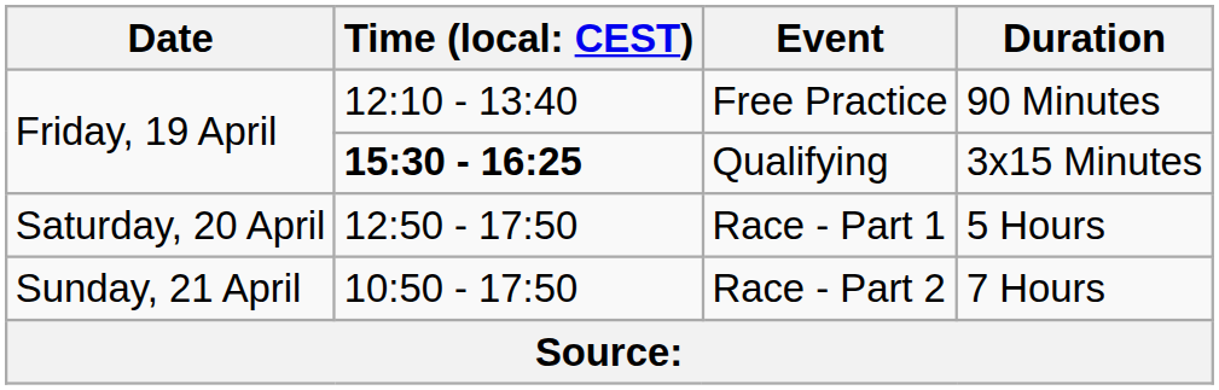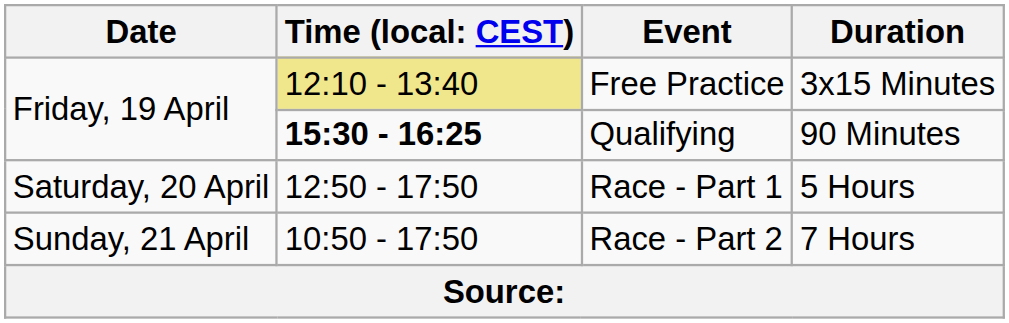 <table class="wikitable" style="font-size:90%;">
 <tr>
 <th>Date</th>
 <th>Time (local: <a href='#'>CEST</a>)</th>
 <th>Event</th>
 <th>Duration</th>
 </tr>
 <tr>
 <td rowspan=2>Friday, 19 April</td>
-<td>12:10 - 13:40</td>
+<td style="background: khaki;">12:10 - 13:40</td>
 <td>Free Practice</td>
-<td>90 Minutes</td>
+<td>3x15 Minutes</td>
 </tr>
 <tr>
 <td><strong>15:30 - 16:25</strong></td>
 <td>Qualifying</td>
-<td>3x15 Minutes</td>
+<td>90 Minutes</td>
 </tr>
 <tr>
 <td>Saturday, 20 April</td>
 <td>12:50 - 17:50</td>
 <td>Race - Part 1</td>
 <td>5 Hours</td>
 </tr>
 <tr>
 <td rowspan=1>Sunday, 21 April</td>
 <td>10:50 - 17:50</td>
 <td>Race - Part 2</td>
 <td>7 Hours</td>
 </tr>
 <tr>
 <th colspan=4>Source:</th>
 </tr>
 </table>
